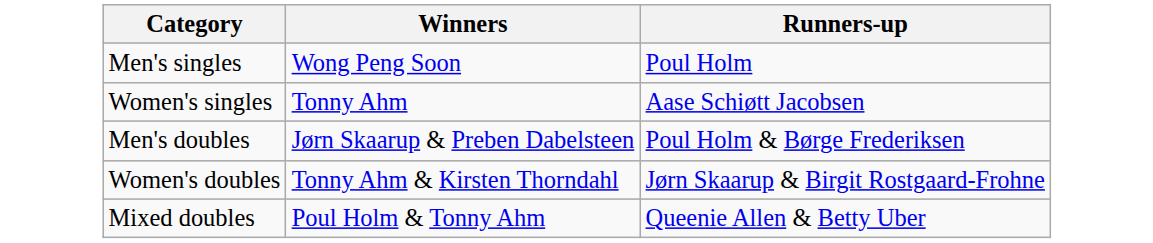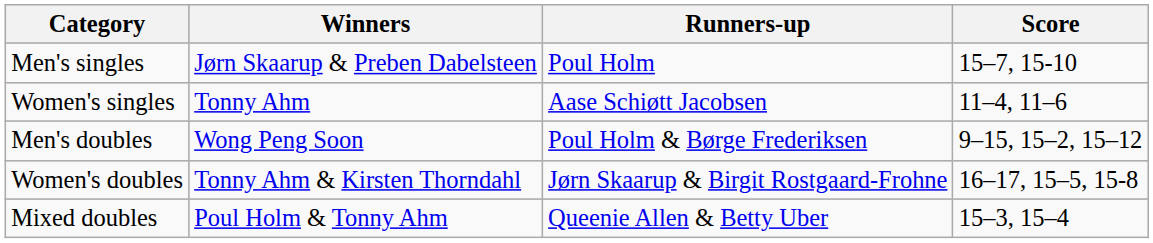 <table class=wikitable style="margin:auto;">
 <tr>
 <th>Category</th>
 <th>Winners</th>
 <th>Runners-up</th>
+<th>Score</th>
 </tr>
 <tr>
 <td>Men's singles</td>
-<td> <a href='#'>Wong Peng Soon</a></td>
+<td> <a href='#'>Jørn Skaarup</a> & <a href='#'>Preben Dabelsteen</a></td>
 <td> <a href='#'>Poul Holm</a></td>
+<td>15–7, 15-10</td>
 </tr>
 <tr>
 <td>Women's singles</td>
 <td> <a href='#'>Tonny Ahm</a></td>
 <td> <a href='#'>Aase Schiøtt Jacobsen</a></td>
+<td>11–4, 11–6</td>
 </tr>
 <tr>
 <td>Men's doubles</td>
-<td> <a href='#'>Jørn Skaarup</a> & <a href='#'>Preben Dabelsteen</a></td>
+<td> <a href='#'>Wong Peng Soon</a></td>
 <td> <a href='#'>Poul Holm</a> & <a href='#'>Børge Frederiksen</a></td>
+<td>9–15, 15–2, 15–12</td>
 </tr>
 <tr>
 <td>Women's doubles</td>
 <td> <a href='#'>Tonny Ahm</a> & <a href='#'>Kirsten Thorndahl</a></td>
 <td> <a href='#'>Jørn Skaarup</a> & <a href='#'>Birgit Rostgaard-Frohne</a></td>
+<td>16–17, 15–5, 15-8</td>
 </tr>
 <tr>
 <td>Mixed doubles</td>
 <td> <a href='#'>Poul Holm</a> & <a href='#'>Tonny Ahm</a></td>
 <td> <a href='#'>Queenie Allen</a> & <a href='#'>Betty Uber</a></td>
+<td>15–3, 15–4</td>
 </tr>
 </table>
